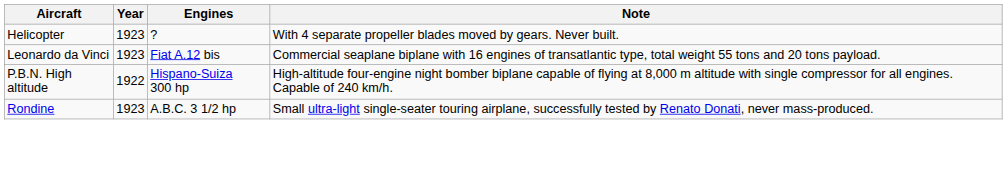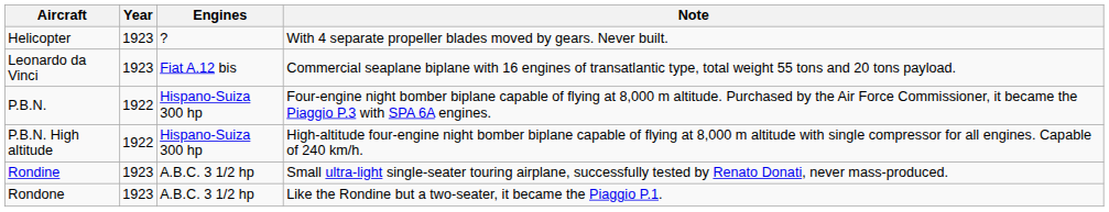 <table class="wikitable" style="margin:1em auto;">
 <tr>
 <th>Aircraft</th>
 <th>Year</th>
 <th>Engines</th>
 <th>Note</th>
 </tr>
 <tr>
 <td>Helicopter</td>
 <td>1923</td>
 <td>?</td>
 <td>With 4 separate propeller blades moved by gears. Never built.</td>
 </tr>
 <tr>
 <td>Leonardo da Vinci</td>
 <td>1923</td>
 <td><a href='#'>Fiat A.12</a> bis</td>
 <td>Commercial seaplane biplane with 16 engines of transatlantic type, total weight 55 tons and 20 tons payload.</td>
 </tr>
 <tr>
+<td>P.B.N.</td>
+<td>1922</td>
+<td><a href='#'>Hispano-Suiza</a> 300 hp</td>
+<td>Four-engine night bomber biplane capable of flying at 8,000 m altitude. Purchased by the Air Force Commissioner, it became the <a href='#'>Piaggio P.3</a> with <a href='#'>SPA 6A</a> engines.</td>
+</tr>
+<tr>
 <td>P.B.N. High altitude</td>
 <td>1922</td>
 <td><a href='#'>Hispano-Suiza</a> 300 hp</td>
 <td>High-altitude four-engine night bomber biplane capable of flying at 8,000 m altitude with single compressor for all engines. Capable of 240 km/h.</td>
 </tr>
 <tr>
 <td><a href='#'>Rondine</a></td>
 <td>1923</td>
 <td>A.B.C. 3 1/2 hp</td>
 <td>Small <a href='#'>ultra-light</a> single-seater touring airplane, successfully tested by <a href='#'>Renato Donati</a>, never mass-produced.</td>
 </tr>
+<tr>
+<td>Rondone</td>
+<td>1923</td>
+<td>A.B.C. 3 1/2 hp</td>
+<td>Like the Rondine but a two-seater, it became the <a href='#'>Piaggio P.1</a>.</td>
+</tr>
 </table>
